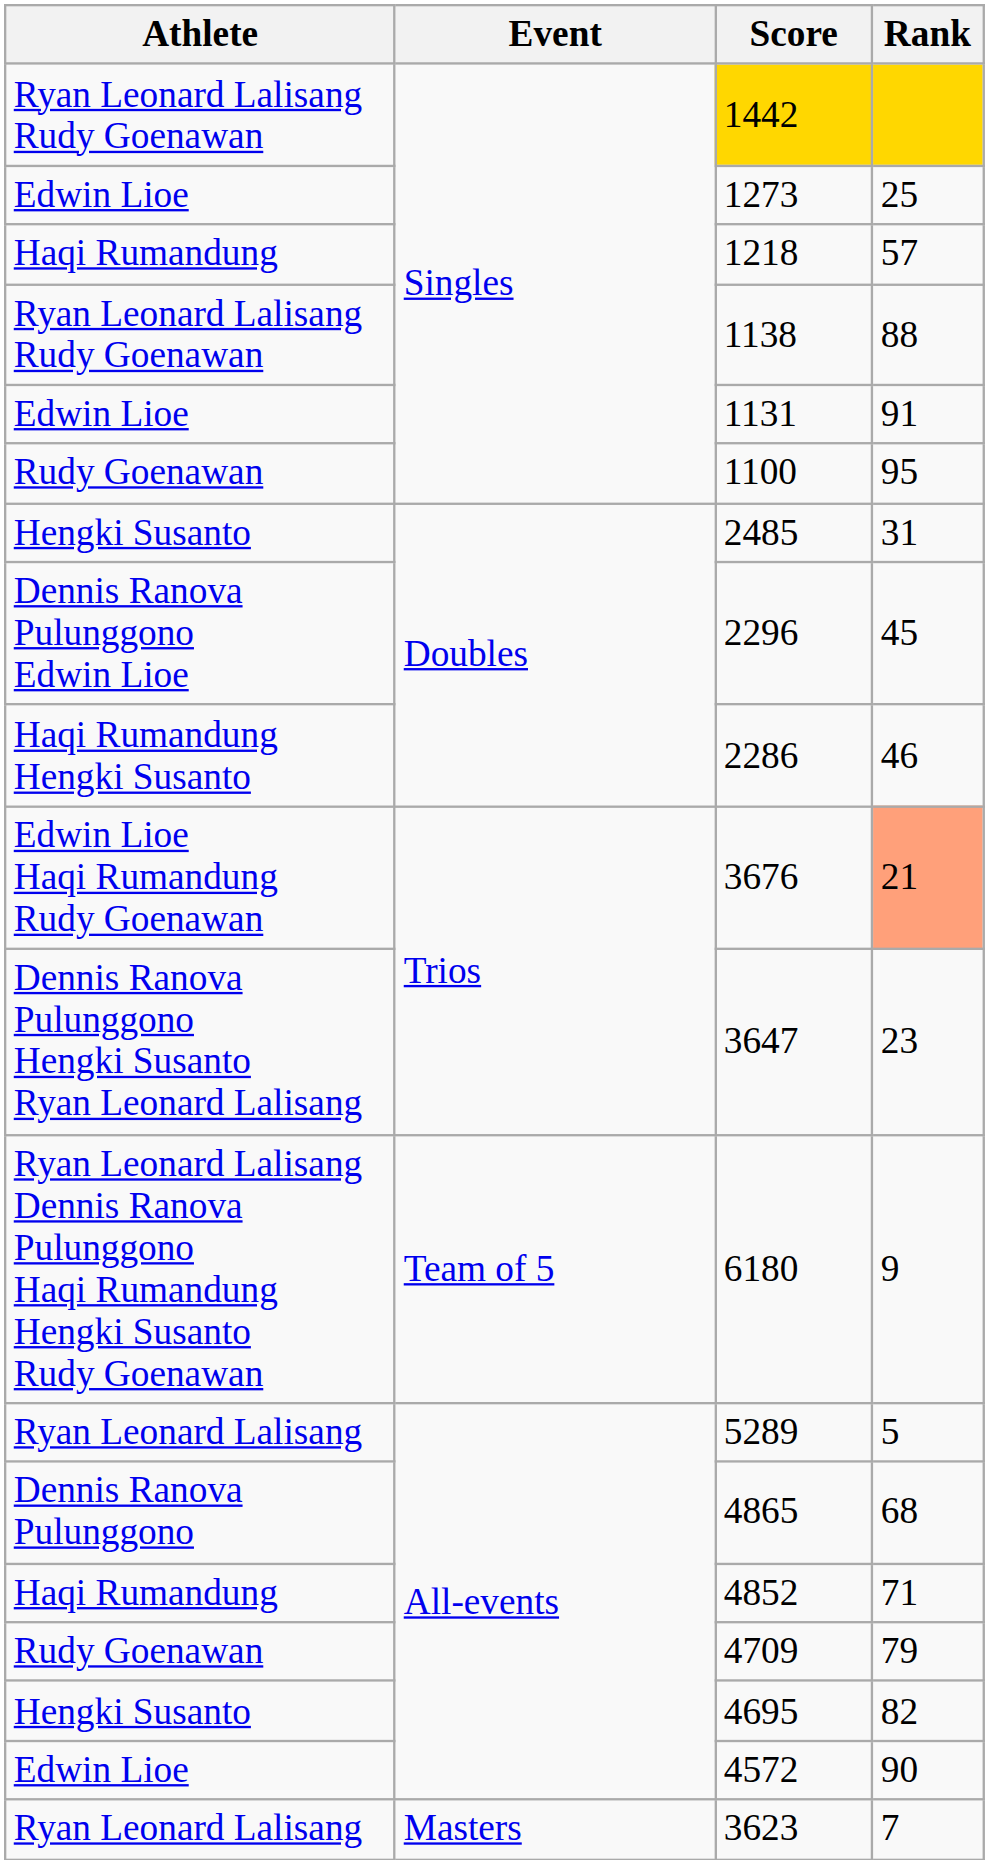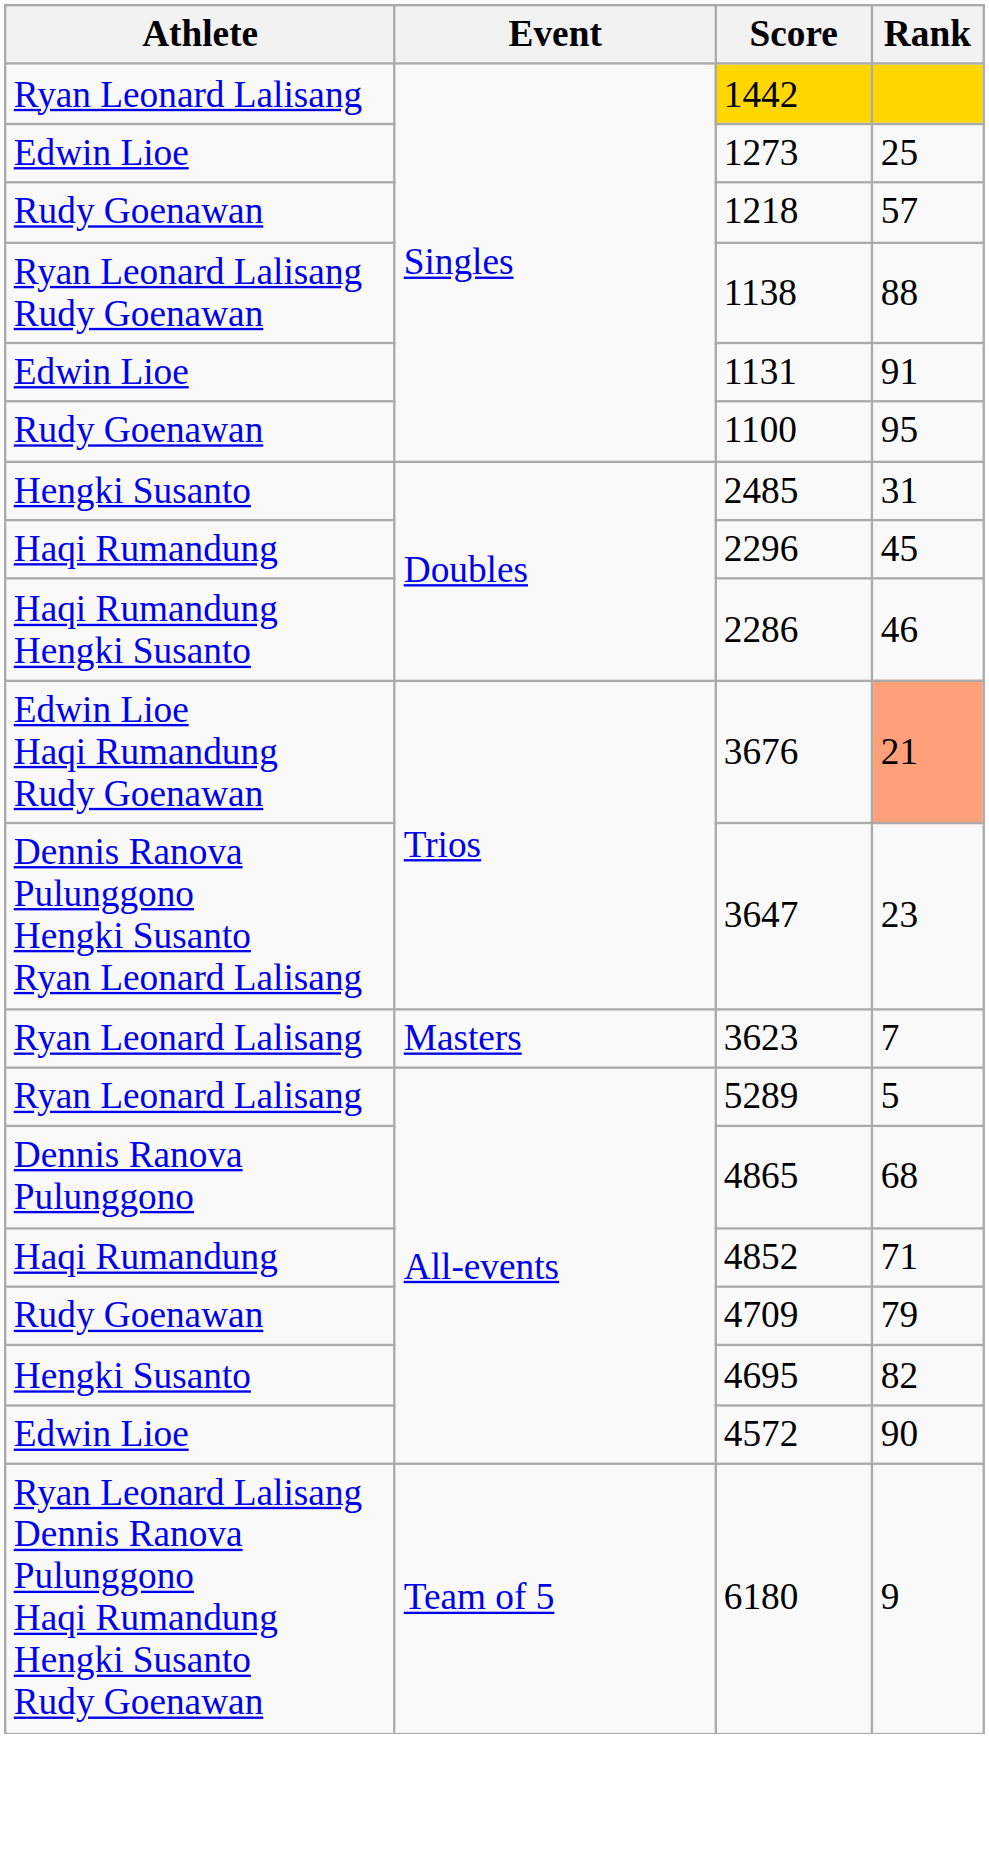 <table class="wikitable">
 <tr>
 <th width=160>Athlete</th>
 <th width=130>Event</th>
 <th width=60>Score</th>
 <th width=40>Rank</th>
 </tr>
 <tr>
-<td align="left"><a href='#'>Ryan Leonard Lalisang</a> <br> <a href='#'>Rudy Goenawan</a></td>
+<td align="left"><a href='#'>Ryan Leonard Lalisang</a></td>
 <td rowspan="6" align="left"><a href='#'>Singles</a></td>
 <td bgcolor="gold">1442</td>
 <td bgcolor="gold"></td>
 </tr>
 <tr>
 <td align="left"><a href='#'>Edwin Lioe</a></td>
 <td>1273</td>
 <td>25</td>
 </tr>
 <tr>
-<td align="left"><a href='#'>Haqi Rumandung</a></td>
+<td align="left"><a href='#'>Rudy Goenawan</a></td>
 <td>1218</td>
 <td>57</td>
 </tr>
 <tr>
 <td align="left"><a href='#'>Ryan Leonard Lalisang</a> <br> <a href='#'>Rudy Goenawan</a></td>
 <td>1138</td>
 <td>88</td>
 </tr>
 <tr>
 <td align="left"><a href='#'>Edwin Lioe</a></td>
 <td>1131</td>
 <td>91</td>
 </tr>
 <tr>
 <td align="left"><a href='#'>Rudy Goenawan</a></td>
 <td>1100</td>
 <td>95</td>
 </tr>
 <tr>
 <td align="left"><a href='#'>Hengki Susanto</a></td>
 <td rowspan="3" align="left"><a href='#'>Doubles</a></td>
 <td>2485</td>
 <td>31</td>
 </tr>
 <tr>
-<td align="left"><a href='#'>Dennis Ranova Pulunggono</a> <br> <a href='#'>Edwin Lioe</a></td>
+<td align="left"><a href='#'>Haqi Rumandung</a></td>
 <td>2296</td>
 <td>45</td>
 </tr>
 <tr>
 <td align="left"><a href='#'>Haqi Rumandung</a> <br> <a href='#'>Hengki Susanto</a></td>
 <td>2286</td>
 <td>46</td>
 </tr>
 <tr>
 <td align="left"><a href='#'>Edwin Lioe</a> <br> <a href='#'>Haqi Rumandung</a> <br> <a href='#'>Rudy Goenawan</a></td>
 <td rowspan="2" align="left"><a href='#'>Trios</a></td>
 <td>3676</td>
 <td style="background: lightsalmon;">21</td>
 </tr>
 <tr>
 <td align="left"><a href='#'>Dennis Ranova Pulunggono</a> <br> <a href='#'>Hengki Susanto</a> <br> <a href='#'>Ryan Leonard Lalisang</a></td>
 <td>3647</td>
 <td>23</td>
 </tr>
 <tr>
-<td align="left"><a href='#'>Ryan Leonard Lalisang</a> <br> <a href='#'>Dennis Ranova Pulunggono</a> <br> <a href='#'>Haqi Rumandung</a> <br> <a href='#'>Hengki Susanto</a> <br> <a href='#'>Rudy Goenawan</a></td>
-<td><a href='#'>Team of 5</a></td>
-<td>6180</td>
-<td>9</td>
+<td align="left"><a href='#'>Ryan Leonard Lalisang</a></td>
+<td><a href='#'>Masters</a></td>
+<td>3623</td>
+<td>7</td>
 </tr>
 <tr>
 <td align="left"><a href='#'>Ryan Leonard Lalisang</a></td>
 <td rowspan="6" align="left"><a href='#'>All-events</a></td>
 <td>5289</td>
 <td>5</td>
 </tr>
 <tr>
 <td align="left"><a href='#'>Dennis Ranova Pulunggono</a></td>
 <td>4865</td>
 <td>68</td>
 </tr>
 <tr>
 <td align="left"><a href='#'>Haqi Rumandung</a></td>
 <td>4852</td>
 <td>71</td>
 </tr>
 <tr>
 <td align="left"><a href='#'>Rudy Goenawan</a></td>
 <td>4709</td>
 <td>79</td>
 </tr>
 <tr>
 <td align="left"><a href='#'>Hengki Susanto</a></td>
 <td>4695</td>
 <td>82</td>
 </tr>
 <tr>
 <td align="left"><a href='#'>Edwin Lioe</a></td>
 <td>4572</td>
 <td>90</td>
 </tr>
 <tr>
-<td align="left"><a href='#'>Ryan Leonard Lalisang</a></td>
-<td><a href='#'>Masters</a></td>
-<td>3623</td>
-<td>7</td>
+<td align="left"><a href='#'>Ryan Leonard Lalisang</a> <br> <a href='#'>Dennis Ranova Pulunggono</a> <br> <a href='#'>Haqi Rumandung</a> <br> <a href='#'>Hengki Susanto</a> <br> <a href='#'>Rudy Goenawan</a></td>
+<td><a href='#'>Team of 5</a></td>
+<td>6180</td>
+<td>9</td>
 </tr>
 </table>
